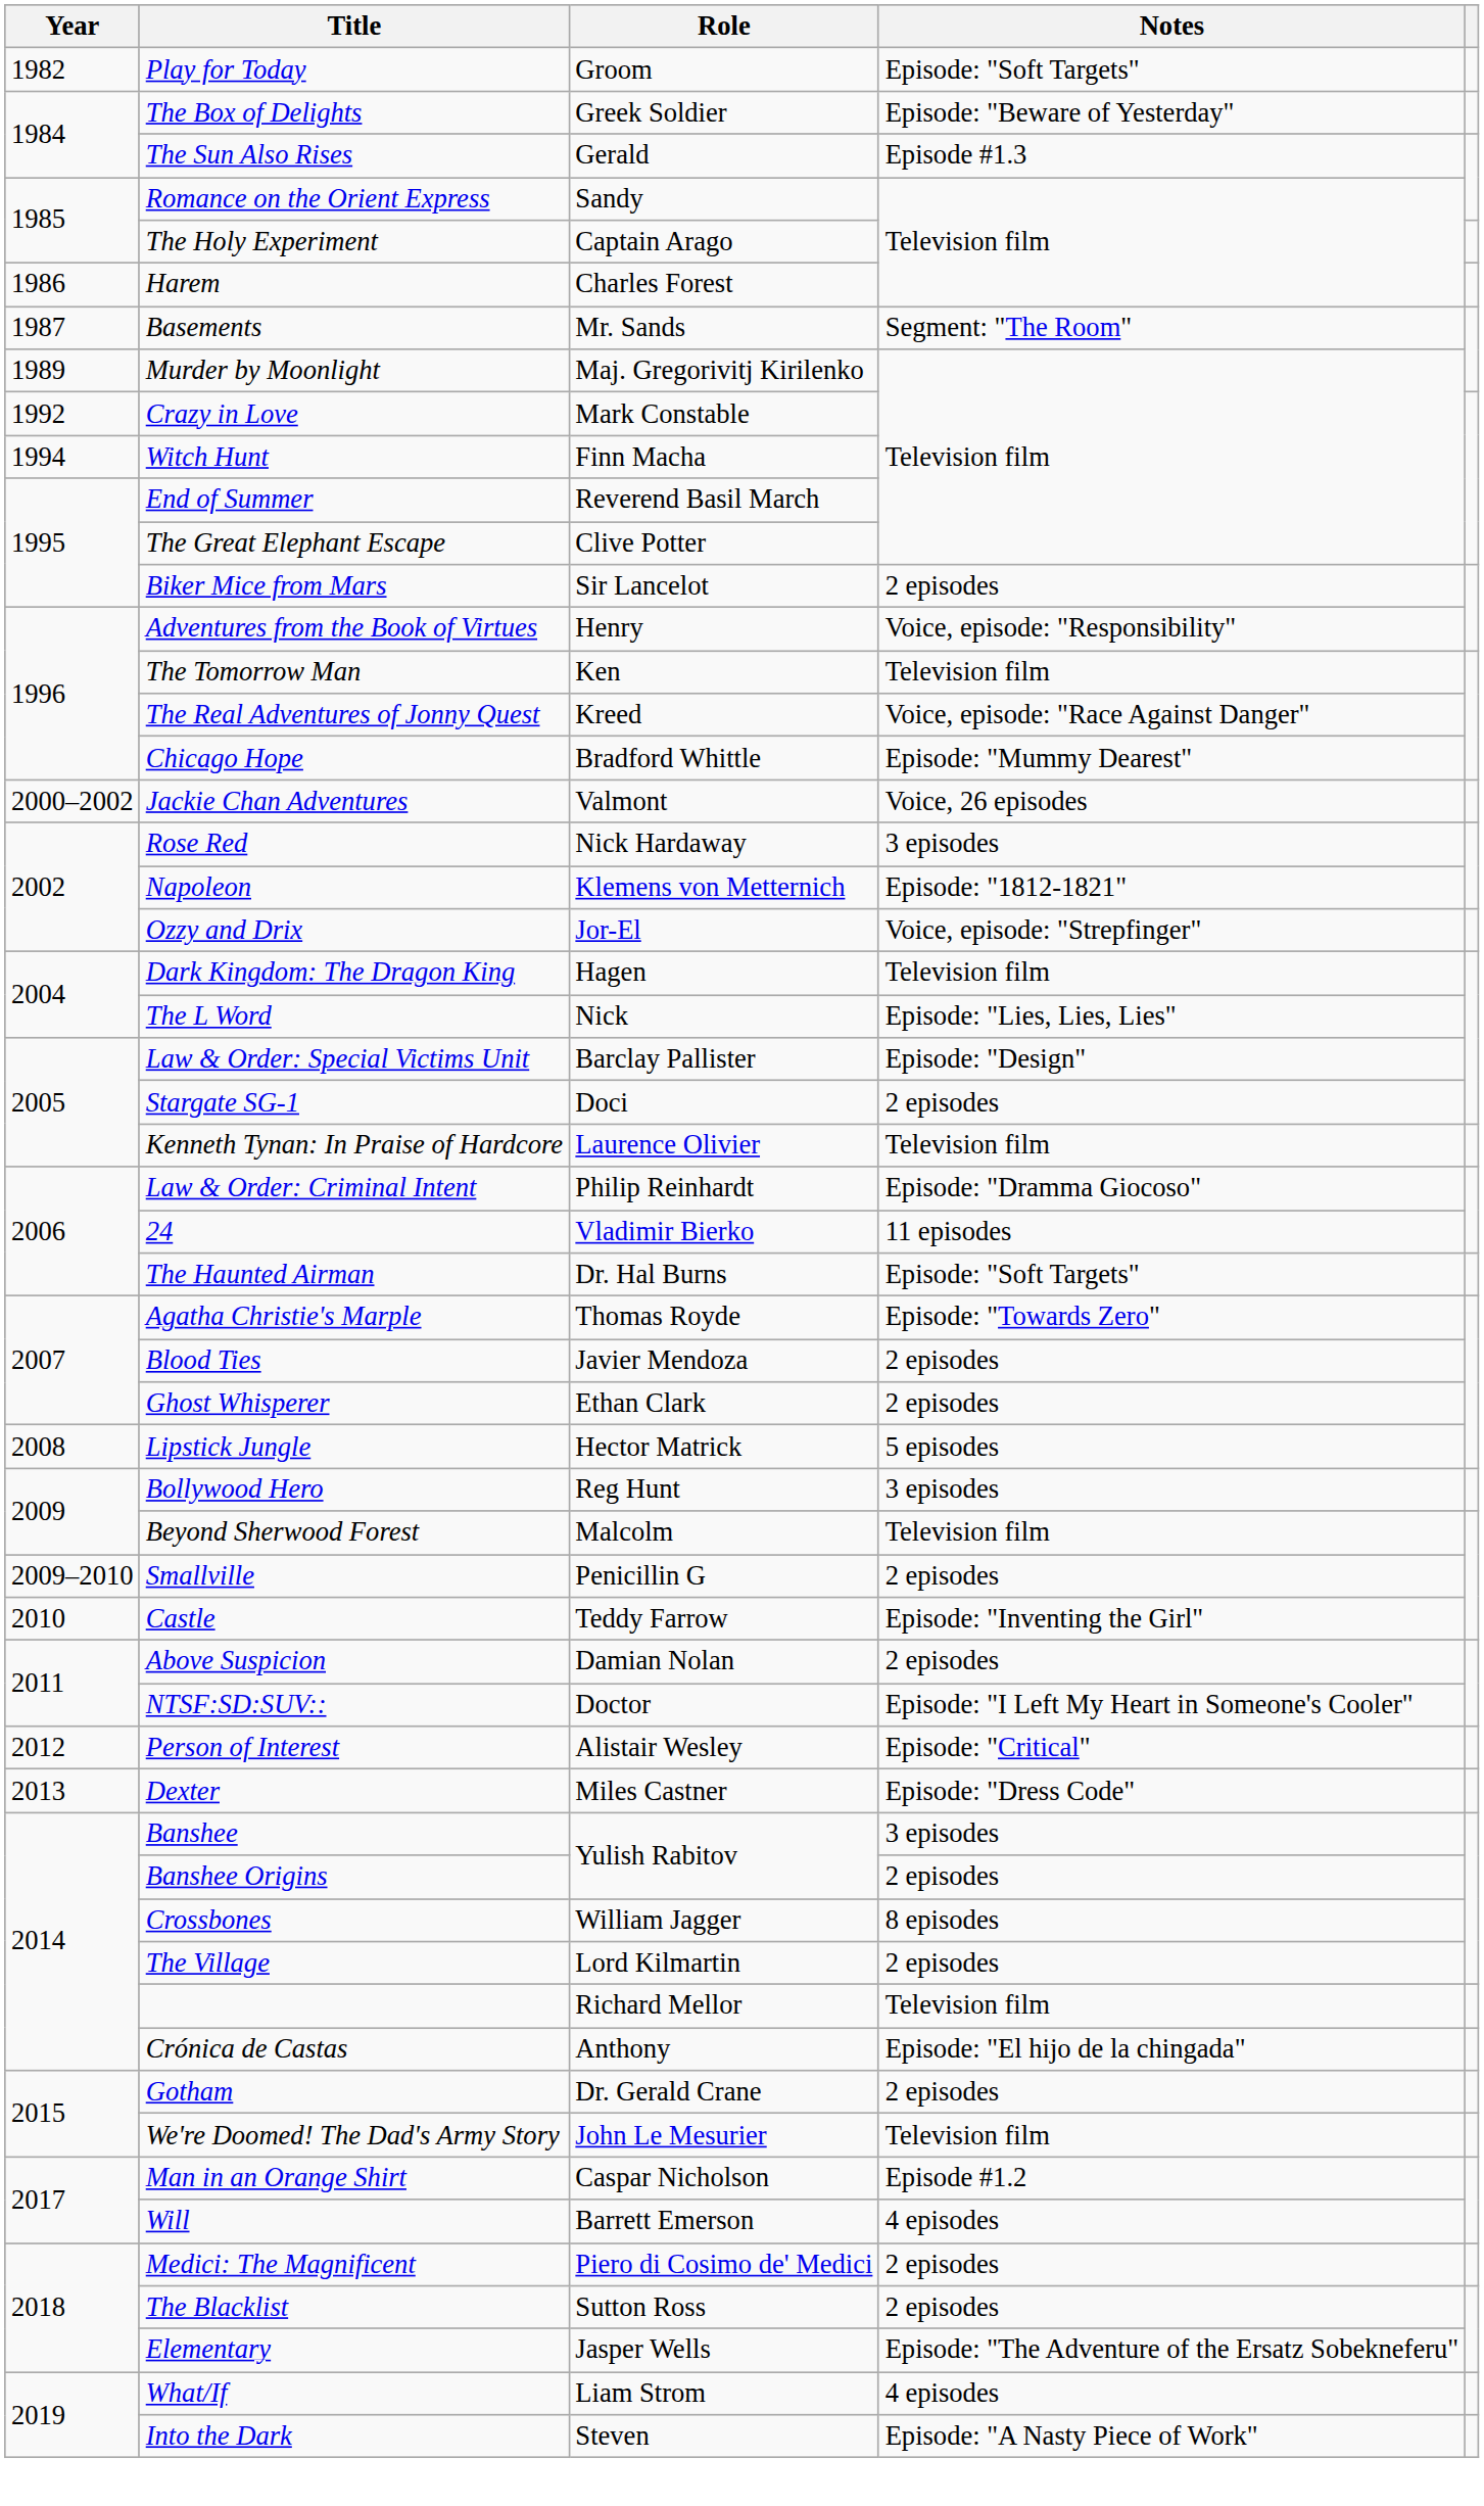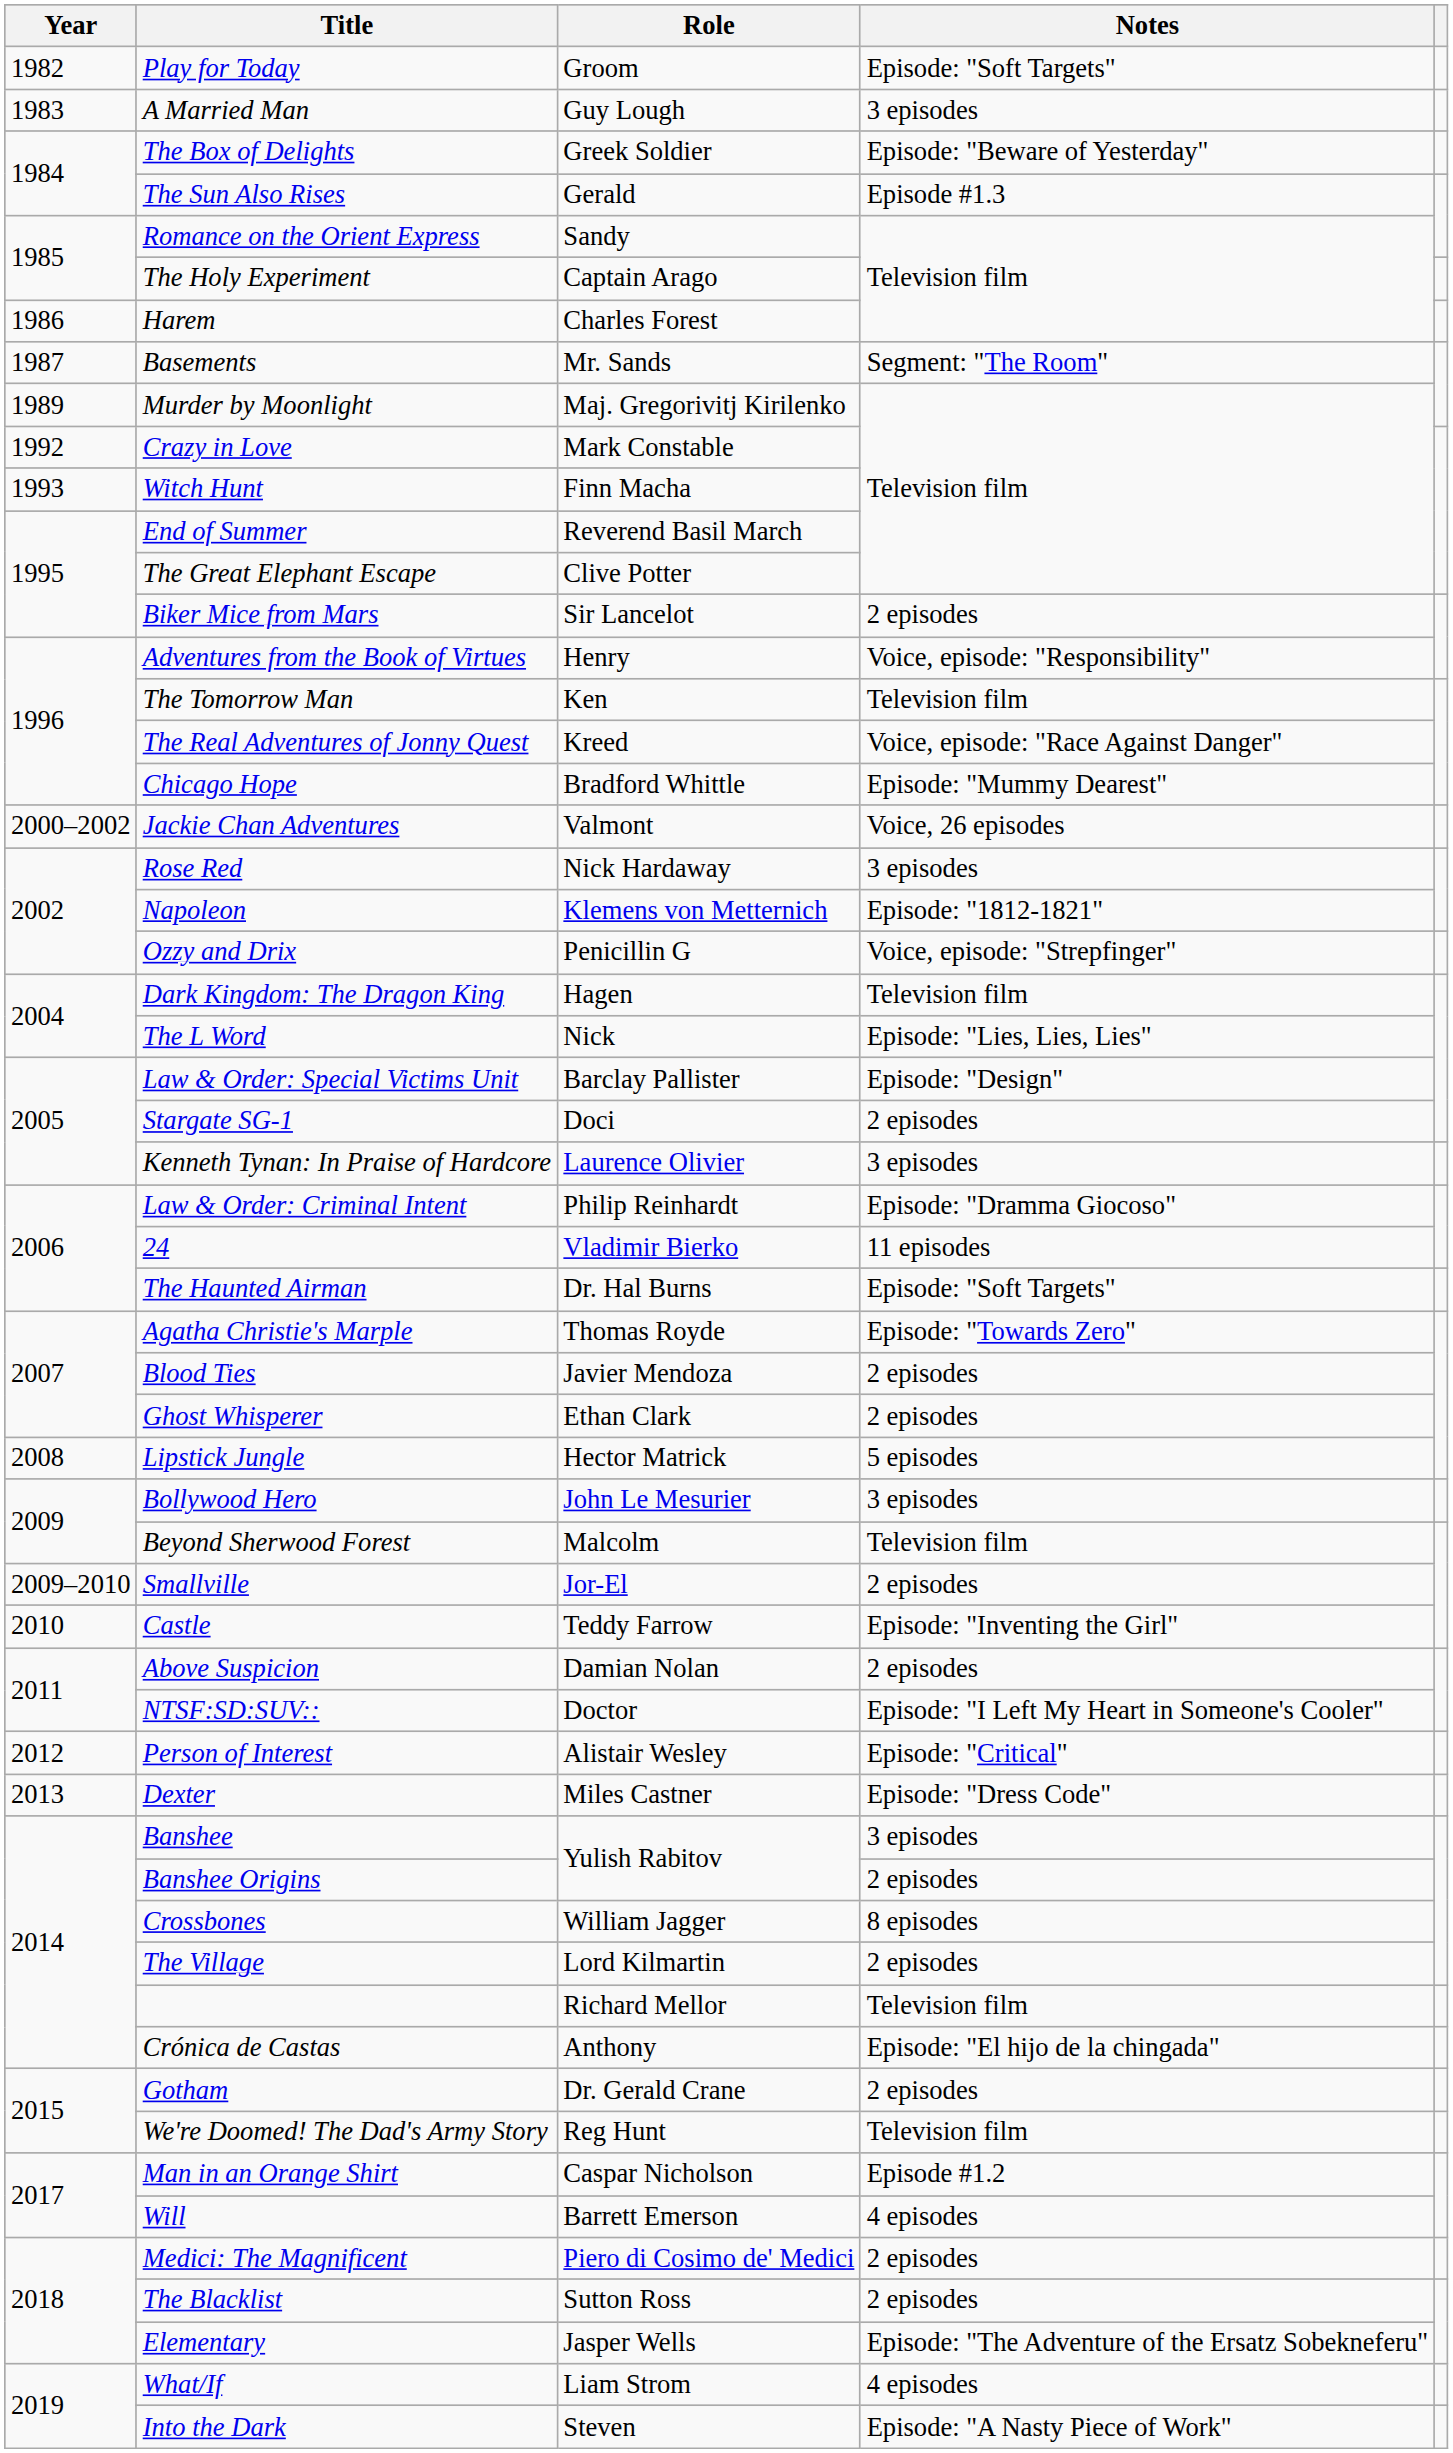 <table class="wikitable sortable">
 <tr>
 <th>Year</th>
 <th>Title</th>
 <th>Role</th>
 <th class="unsortable">Notes</th>
 <th></th>
 </tr>
 <tr>
 <td>1982</td>
 <td><em><a href='#'>Play for Today</a></em></td>
 <td>Groom</td>
 <td>Episode: "Soft Targets"</td>
+<td></td>
+</tr>
+<tr>
+<td>1983</td>
+<td><em>A Married Man</em></td>
+<td>Guy Lough</td>
+<td>3 episodes</td>
 <td></td>
 </tr>
 <tr>
 <td rowspan="2">1984</td>
 <td><em><a href='#'>The Box of Delights</a></em></td>
 <td>Greek Soldier</td>
 <td>Episode: "Beware of Yesterday"</td>
 <td></td>
 </tr>
 <tr>
 <td><em><a href='#'>The Sun Also Rises</a></em></td>
 <td>Gerald</td>
 <td>Episode #1.3</td>
 <td rowspan="2"></td>
 </tr>
 <tr>
 <td rowspan="2">1985</td>
 <td><em><a href='#'>Romance on the Orient Express</a></em></td>
 <td>Sandy</td>
 <td rowspan="3">Television film</td>
 </tr>
 <tr>
 <td><em>The Holy Experiment</em></td>
 <td>Captain Arago</td>
 <td></td>
 </tr>
 <tr>
 <td>1986</td>
 <td><em>Harem</em></td>
 <td>Charles Forest</td>
 <td></td>
 </tr>
 <tr>
 <td>1987</td>
 <td><em>Basements</em></td>
 <td>Mr. Sands</td>
 <td>Segment: "<a href='#'>The Room</a>"</td>
 <td rowspan="2"></td>
 </tr>
 <tr>
 <td>1989</td>
 <td><em>Murder by Moonlight</em></td>
 <td>Maj. Gregorivitj Kirilenko</td>
 <td rowspan="5">Television film</td>
 </tr>
 <tr>
 <td>1992</td>
 <td><em><a href='#'>Crazy in Love</a></em></td>
 <td>Mark Constable</td>
 <td rowspan="4"></td>
 </tr>
 <tr>
-<td>1994</td>
+<td>1993</td>
 <td><em><a href='#'>Witch Hunt</a></em></td>
 <td>Finn Macha</td>
 </tr>
 <tr>
 <td rowspan="3">1995</td>
 <td><em><a href='#'>End of Summer</a></em></td>
 <td>Reverend Basil March</td>
 </tr>
 <tr>
 <td><em>The Great Elephant Escape</em></td>
 <td>Clive Potter</td>
 </tr>
 <tr>
 <td><em><a href='#'>Biker Mice from Mars</a></em></td>
 <td>Sir Lancelot</td>
 <td>2 episodes</td>
 <td rowspan="2"></td>
 </tr>
 <tr>
 <td rowspan="4">1996</td>
 <td><em><a href='#'>Adventures from the Book of Virtues</a></em></td>
 <td>Henry</td>
 <td>Voice, episode: "Responsibility"</td>
 </tr>
 <tr>
 <td><em>The Tomorrow Man</em></td>
 <td>Ken</td>
 <td>Television film</td>
 <td rowspan="3"></td>
 </tr>
 <tr>
 <td><em><a href='#'>The Real Adventures of Jonny Quest</a></em></td>
 <td>Kreed</td>
 <td>Voice, episode: "Race Against Danger"</td>
 </tr>
 <tr>
 <td><em><a href='#'>Chicago Hope</a></em></td>
 <td>Bradford Whittle</td>
 <td>Episode: "Mummy Dearest"</td>
 </tr>
 <tr>
 <td>2000–2002</td>
 <td><em><a href='#'>Jackie Chan Adventures</a></em></td>
 <td>Valmont</td>
 <td>Voice, 26 episodes</td>
 <td></td>
 </tr>
 <tr>
 <td rowspan="3">2002</td>
 <td><em><a href='#'>Rose Red</a></em></td>
 <td>Nick Hardaway</td>
 <td>3 episodes</td>
 <td rowspan="2"></td>
 </tr>
 <tr>
 <td><em><a href='#'>Napoleon</a></em></td>
 <td><a href='#'>Klemens von Metternich</a></td>
 <td>Episode: "1812-1821"</td>
 </tr>
 <tr>
 <td><em><a href='#'>Ozzy and Drix</a></em></td>
-<td><a href='#'>Jor-El</a></td>
+<td>Penicillin G</td>
 <td>Voice, episode: "Strepfinger"</td>
 <td></td>
 </tr>
 <tr>
 <td rowspan="2">2004</td>
 <td><em><a href='#'>Dark Kingdom: The Dragon King</a></em></td>
 <td>Hagen</td>
 <td>Television film</td>
 <td rowspan="4"></td>
 </tr>
 <tr>
 <td><em><a href='#'>The L Word</a></em></td>
 <td>Nick</td>
 <td>Episode: "Lies, Lies, Lies"</td>
 </tr>
 <tr>
 <td rowspan="3">2005</td>
 <td><em><a href='#'>Law & Order: Special Victims Unit</a></em></td>
 <td>Barclay Pallister</td>
 <td>Episode: "Design"</td>
 </tr>
 <tr>
 <td><em><a href='#'>Stargate SG-1</a></em></td>
 <td>Doci</td>
 <td>2 episodes</td>
 </tr>
 <tr>
 <td><em>Kenneth Tynan: In Praise of Hardcore</em></td>
 <td><a href='#'>Laurence Olivier</a></td>
-<td>Television film</td>
+<td>3 episodes</td>
 <td></td>
 </tr>
 <tr>
 <td rowspan="3">2006</td>
 <td><em><a href='#'>Law & Order: Criminal Intent</a></em></td>
 <td>Philip Reinhardt</td>
 <td>Episode: "Dramma Giocoso"</td>
 <td rowspan="2"></td>
 </tr>
 <tr>
 <td><em><a href='#'>24</a></em></td>
 <td><a href='#'>Vladimir Bierko</a></td>
 <td>11 episodes</td>
 </tr>
 <tr>
 <td><em><a href='#'>The Haunted Airman</a></em></td>
 <td>Dr. Hal Burns</td>
 <td>Episode: "Soft Targets"</td>
 <td></td>
 </tr>
 <tr>
 <td rowspan="3">2007</td>
 <td><em><a href='#'>Agatha Christie's Marple</a></em></td>
 <td>Thomas Royde</td>
 <td>Episode: "<a href='#'>Towards Zero</a>"</td>
 <td rowspan="4"></td>
 </tr>
 <tr>
 <td><em><a href='#'>Blood Ties</a></em></td>
 <td>Javier Mendoza</td>
 <td>2 episodes</td>
 </tr>
 <tr>
 <td><em><a href='#'>Ghost Whisperer</a></em></td>
 <td>Ethan Clark</td>
 <td>2 episodes</td>
 </tr>
 <tr>
 <td>2008</td>
 <td><em><a href='#'>Lipstick Jungle</a></em></td>
 <td>Hector Matrick</td>
 <td>5 episodes</td>
 </tr>
 <tr>
 <td rowspan="2">2009</td>
 <td><em><a href='#'>Bollywood Hero</a></em></td>
-<td>Reg Hunt</td>
+<td><a href='#'>John Le Mesurier</a></td>
 <td>3 episodes</td>
 <td></td>
 </tr>
 <tr>
 <td><em>Beyond Sherwood Forest</em></td>
 <td>Malcolm</td>
 <td>Television film</td>
 <td rowspan="3"></td>
 </tr>
 <tr>
 <td>2009–2010</td>
 <td><em><a href='#'>Smallville</a></em></td>
-<td>Penicillin G</td>
+<td><a href='#'>Jor-El</a></td>
 <td>2 episodes</td>
 </tr>
 <tr>
 <td>2010</td>
 <td><em><a href='#'>Castle</a></em></td>
 <td>Teddy Farrow</td>
 <td>Episode: "Inventing the Girl"</td>
 </tr>
 <tr>
 <td rowspan="2">2011</td>
 <td><em><a href='#'>Above Suspicion</a></em></td>
 <td>Damian Nolan</td>
 <td>2 episodes</td>
 <td rowspan="2"></td>
 </tr>
 <tr>
 <td><em><a href='#'>NTSF:SD:SUV::</a></em></td>
 <td>Doctor</td>
 <td>Episode: "I Left My Heart in Someone's Cooler"</td>
 </tr>
 <tr>
 <td>2012</td>
 <td><em><a href='#'>Person of Interest</a></em></td>
 <td>Alistair Wesley</td>
 <td>Episode: "<a href='#'>Critical</a>"</td>
 <td></td>
 </tr>
 <tr>
 <td>2013</td>
 <td><em><a href='#'>Dexter</a></em></td>
 <td>Miles Castner</td>
 <td>Episode: "Dress Code"</td>
 <td></td>
 </tr>
 <tr>
 <td rowspan="6">2014</td>
 <td><em><a href='#'>Banshee</a></em></td>
 <td rowspan="2">Yulish Rabitov</td>
 <td>3 episodes</td>
 <td rowspan="4"></td>
 </tr>
 <tr>
 <td><em><a href='#'>Banshee Origins</a></em></td>
 <td>2 episodes</td>
 </tr>
 <tr>
 <td><em><a href='#'>Crossbones</a></em></td>
 <td>William Jagger</td>
 <td>8 episodes</td>
 </tr>
 <tr>
 <td><em><a href='#'>The Village</a></em></td>
 <td>Lord Kilmartin</td>
 <td>2 episodes</td>
 </tr>
 <tr>
 <td><em></em></td>
 <td>Richard Mellor</td>
 <td>Television film</td>
 <td></td>
 </tr>
 <tr>
 <td><em>Crónica de Castas</em></td>
 <td>Anthony</td>
 <td>Episode: "El hijo de la chingada"</td>
 <td></td>
 </tr>
 <tr>
 <td rowspan="2">2015</td>
 <td><em><a href='#'>Gotham</a></em></td>
 <td>Dr. Gerald Crane</td>
 <td>2 episodes</td>
 <td></td>
 </tr>
 <tr>
 <td><em>We're Doomed! The Dad's Army Story</em></td>
-<td><a href='#'>John Le Mesurier</a></td>
+<td>Reg Hunt</td>
 <td>Television film</td>
 <td></td>
 </tr>
 <tr>
 <td rowspan="2">2017</td>
 <td><em><a href='#'>Man in an Orange Shirt</a></em></td>
 <td>Caspar Nicholson</td>
 <td>Episode #1.2</td>
 <td rowspan="2"></td>
 </tr>
 <tr>
 <td><em><a href='#'>Will</a></em></td>
 <td>Barrett Emerson</td>
 <td>4 episodes</td>
 </tr>
 <tr>
 <td rowspan="3">2018</td>
 <td><em><a href='#'>Medici: The Magnificent</a></em></td>
 <td><a href='#'>Piero di Cosimo de' Medici</a></td>
 <td>2 episodes</td>
 <td></td>
 </tr>
 <tr>
 <td><em><a href='#'>The Blacklist</a></em></td>
 <td>Sutton Ross</td>
 <td>2 episodes</td>
 <td rowspan="2"></td>
 </tr>
 <tr>
 <td><em><a href='#'>Elementary</a></em></td>
 <td>Jasper Wells</td>
 <td>Episode: "The Adventure of the Ersatz Sobekneferu"</td>
 </tr>
 <tr>
 <td rowspan="2">2019</td>
 <td><em><a href='#'>What/If</a></em></td>
 <td>Liam Strom</td>
 <td>4 episodes</td>
 <td></td>
 </tr>
 <tr>
 <td><em><a href='#'>Into the Dark</a></em></td>
 <td>Steven</td>
 <td>Episode: "A Nasty Piece of Work"</td>
 <td></td>
 </tr>
 </table>
